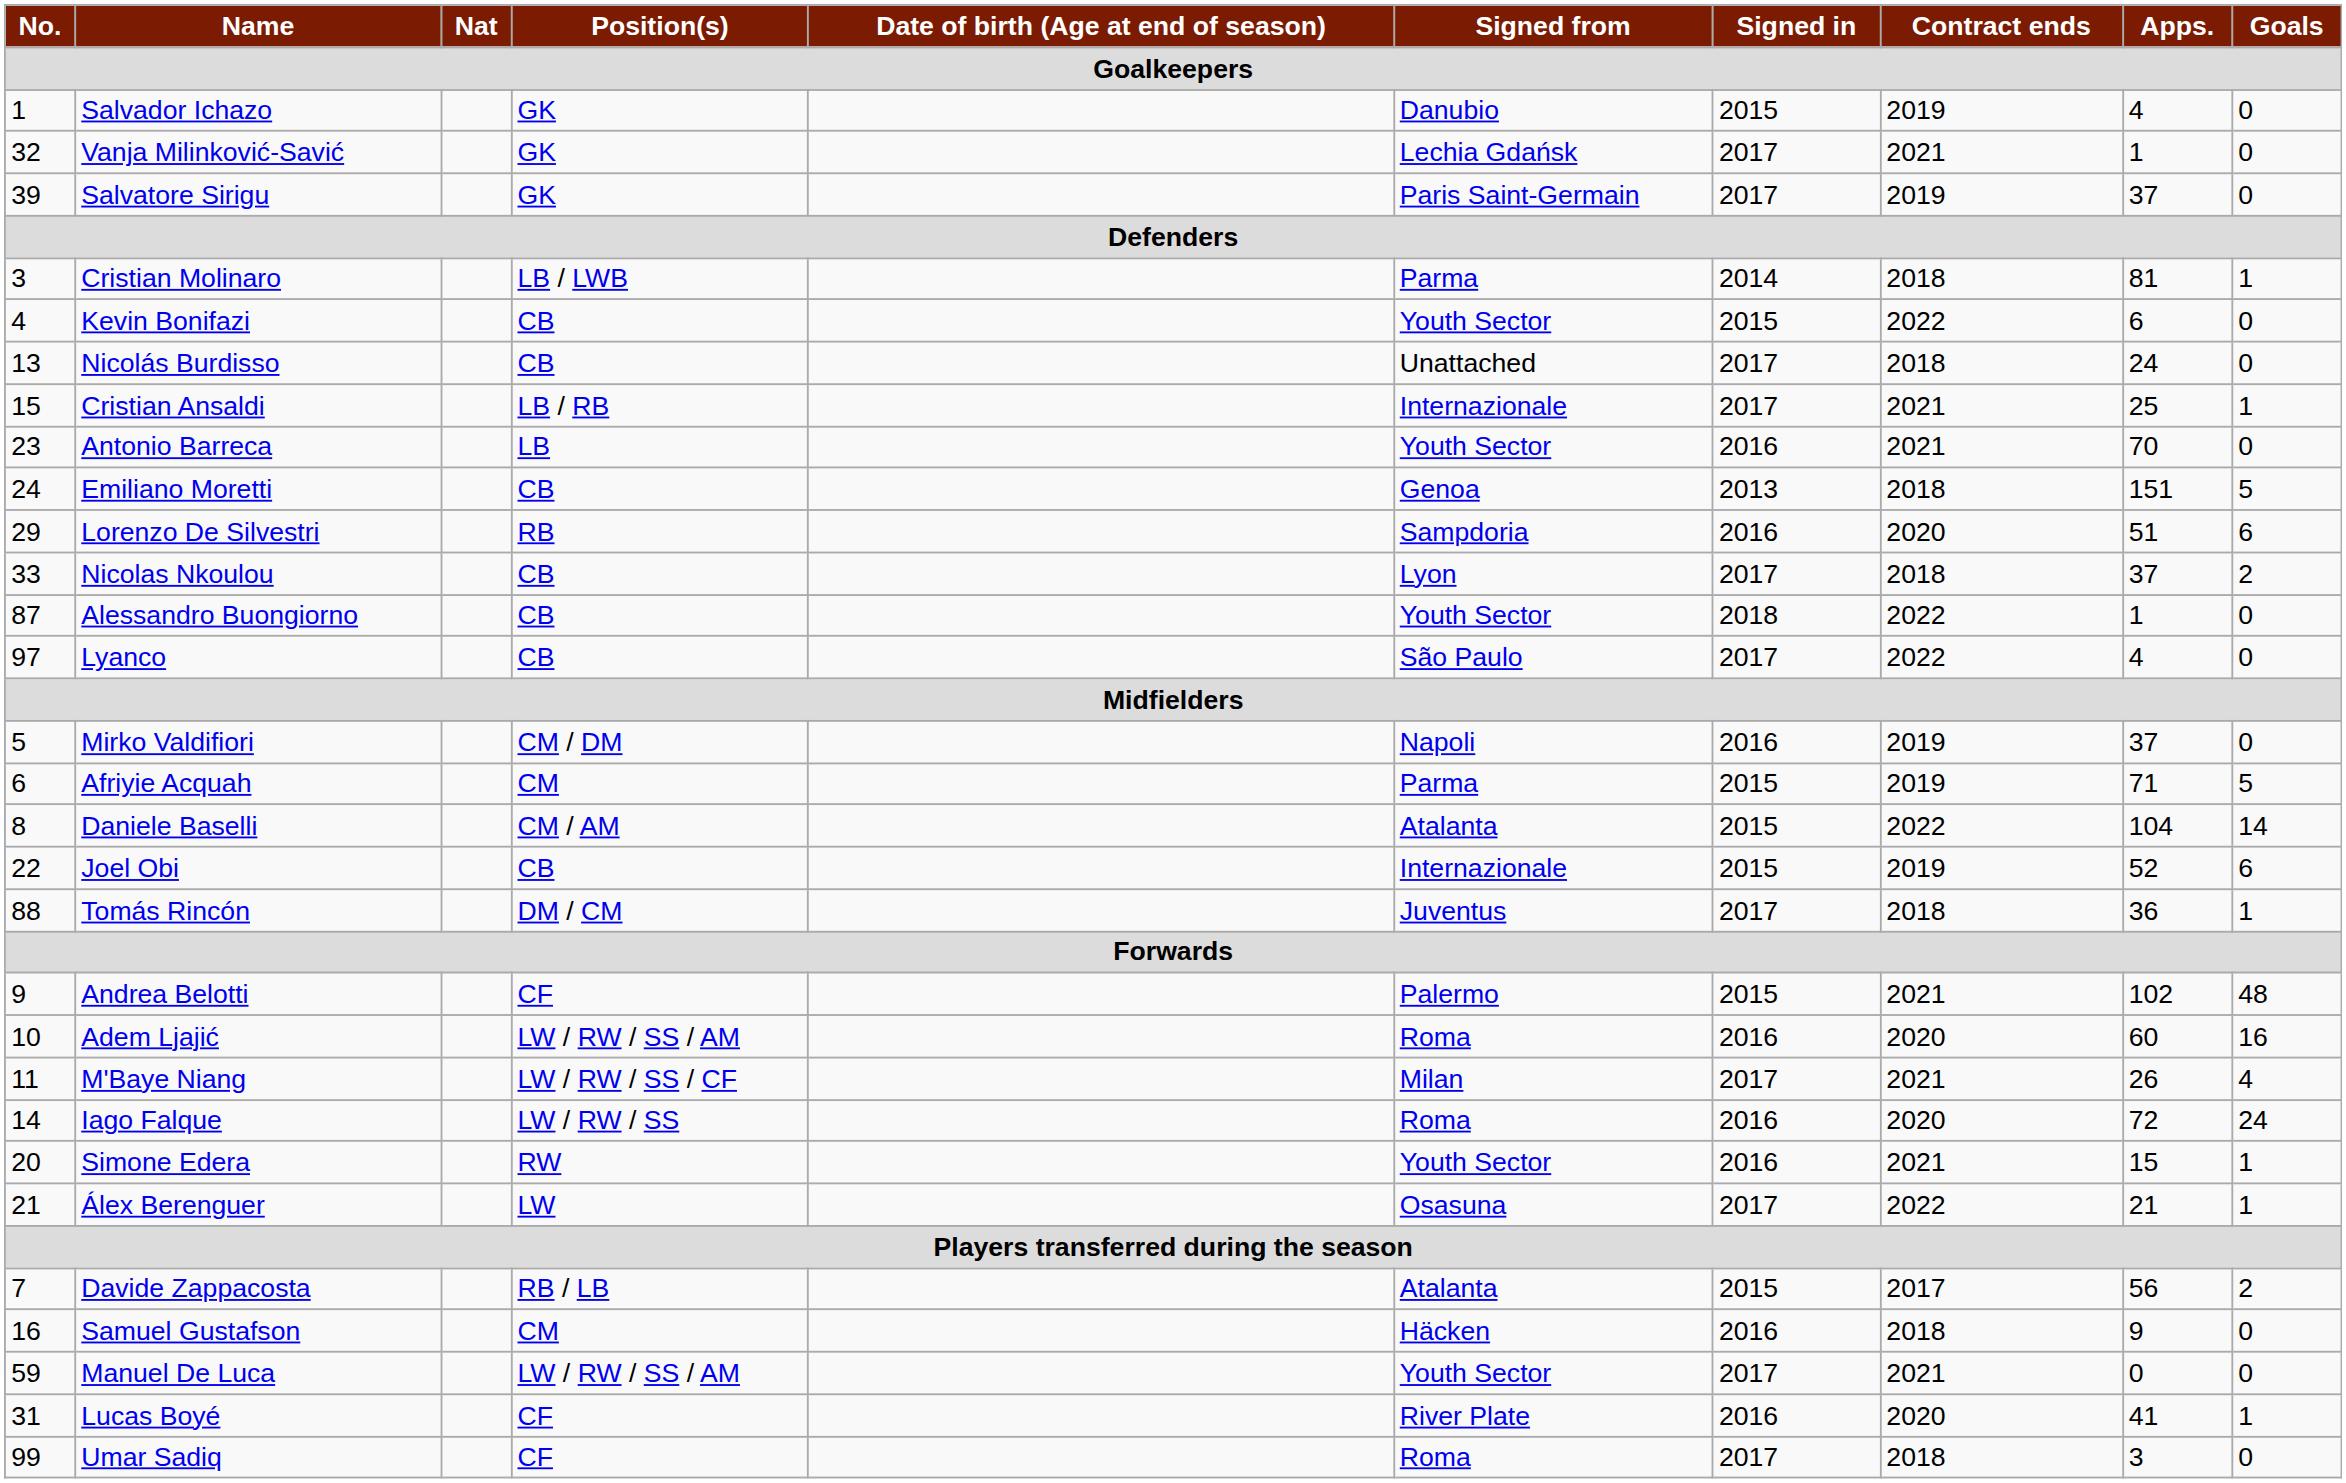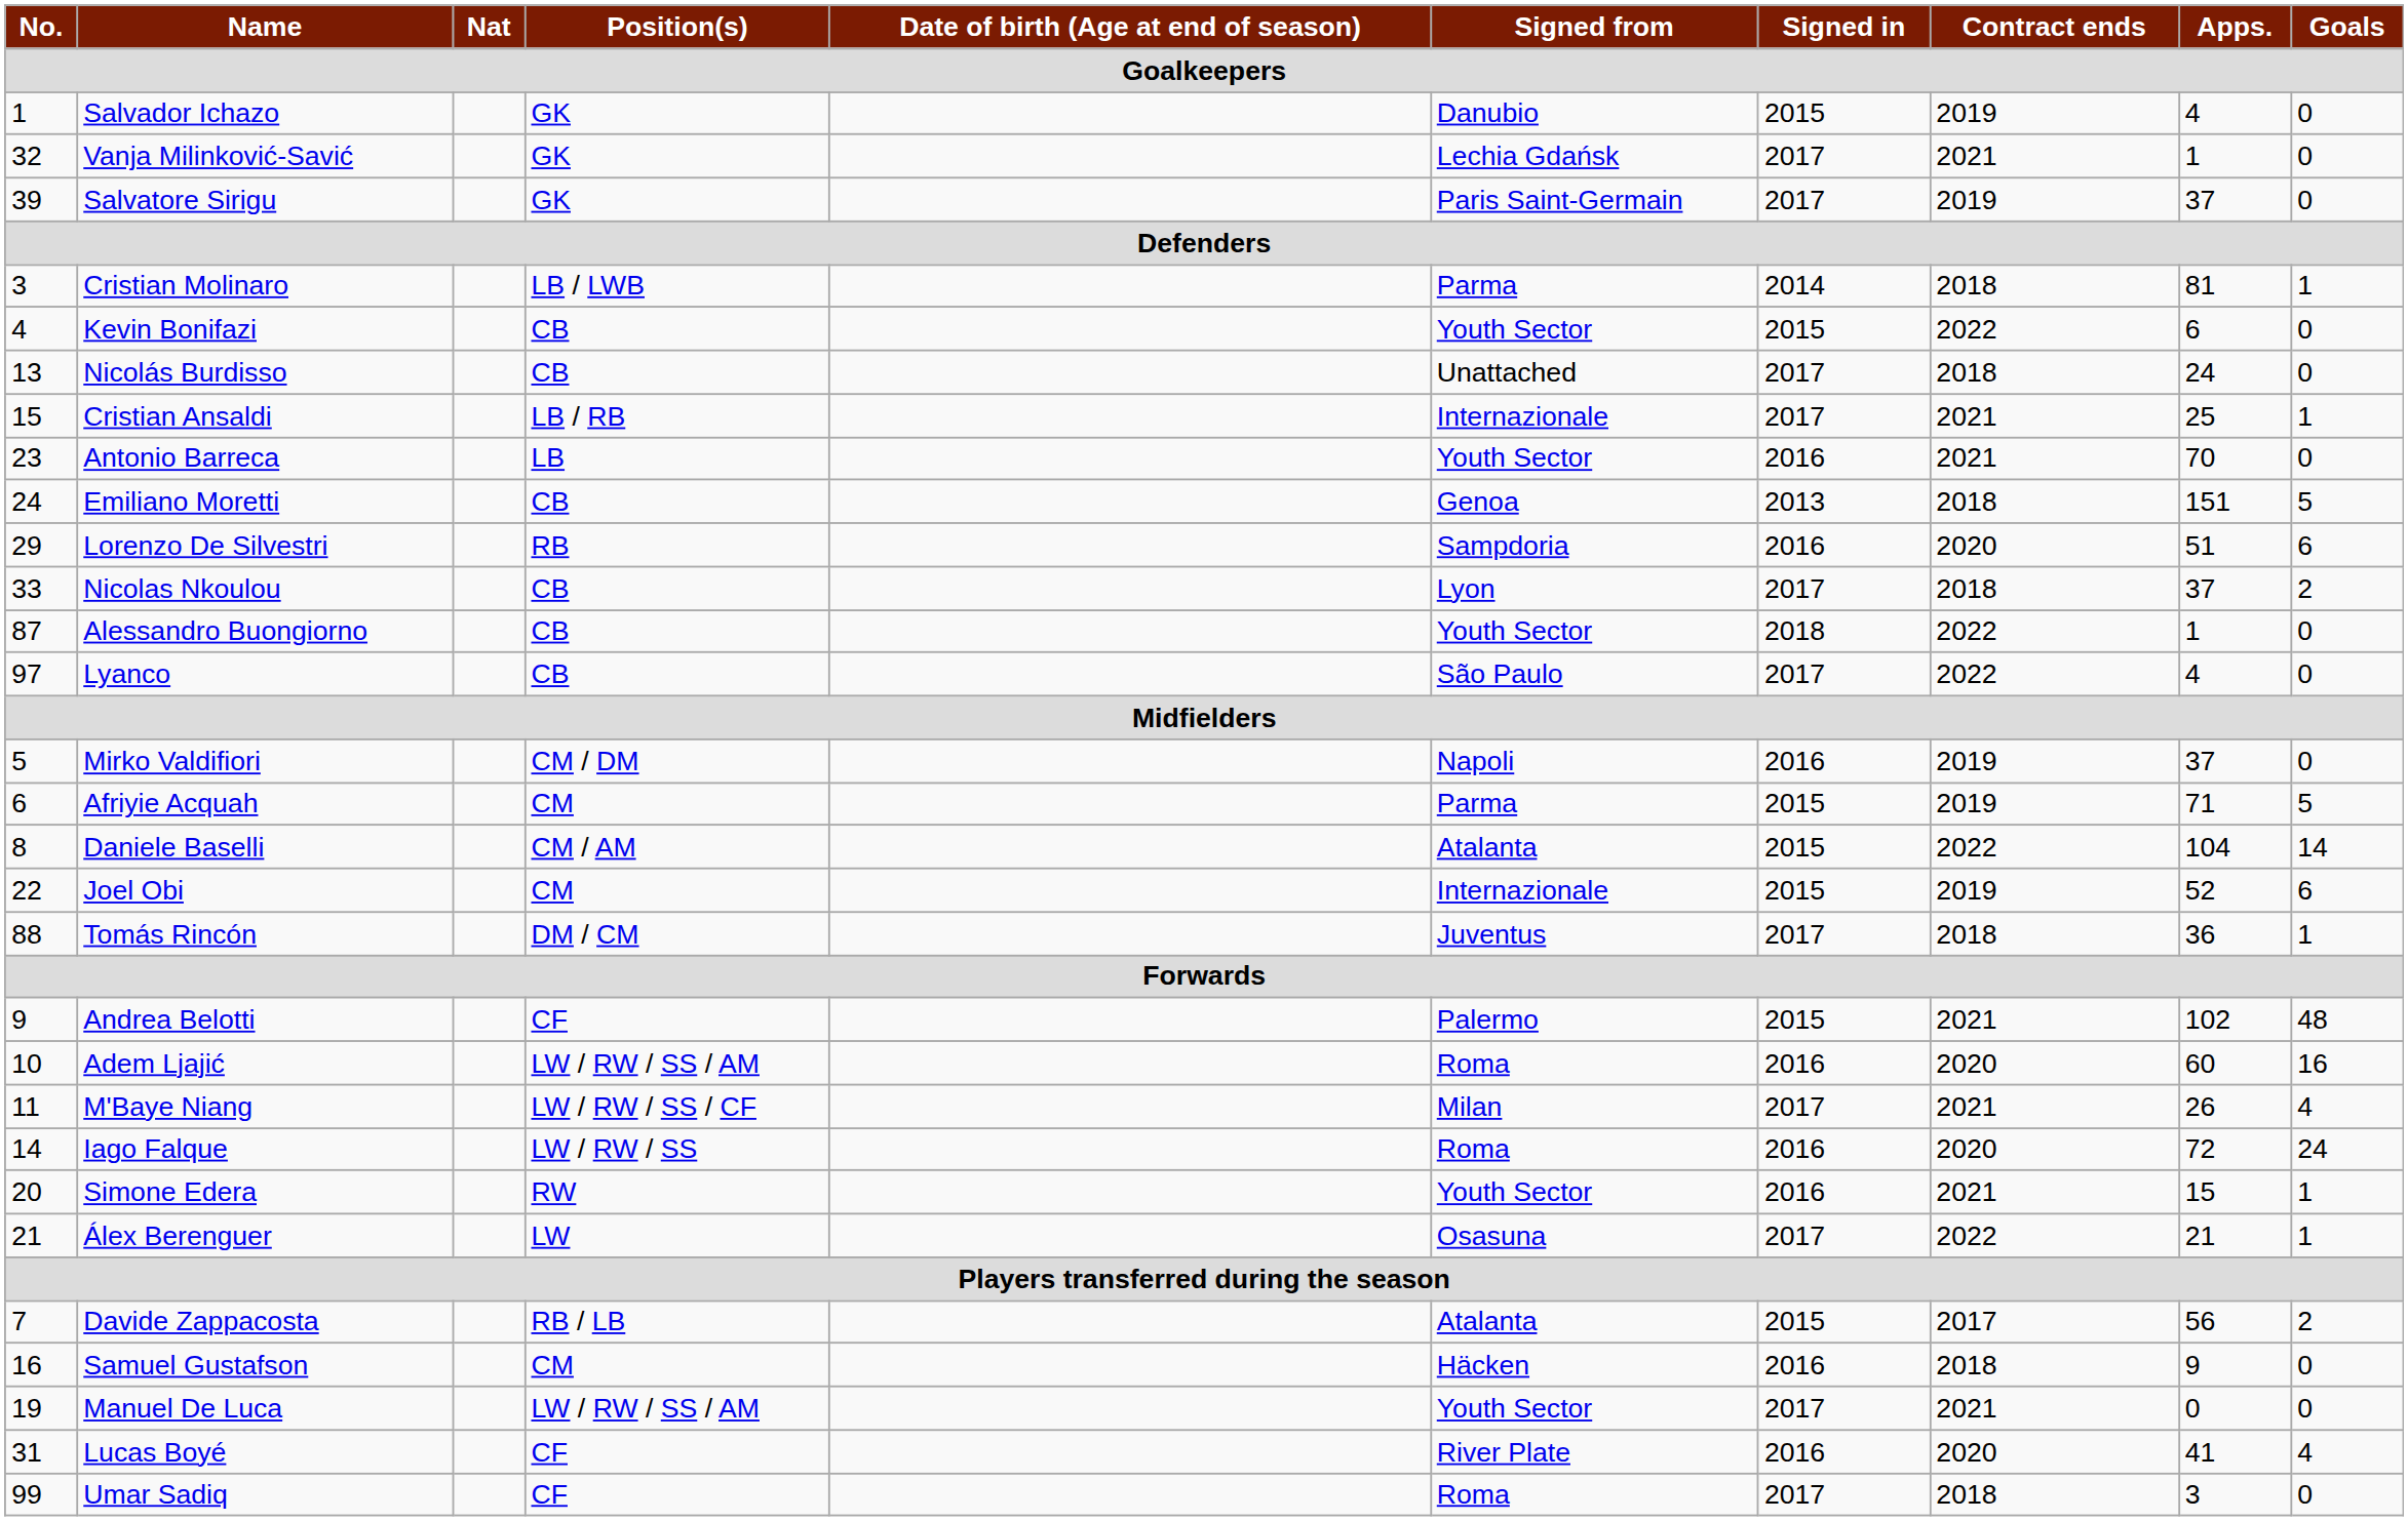 <table class="wikitable" style="text-align: left; font-size:90%" width=100%>
 <tr>
 <th style="background:#7B1B02; color:white; text-align:center;">No.</th>
 <th style="background:#7B1B02; color:white; text-align:center;">Name</th>
 <th style="background:#7B1B02; color:white; text-align:center;">Nat</th>
 <th style="background:#7B1B02; color:white; text-align:center;">Position(s)</th>
 <th style="background:#7B1B02; color:white; text-align:center;">Date of birth (Age at end of season)</th>
 <th style="background:#7B1B02; color:white; text-align:center;">Signed from</th>
 <th style="background:#7B1B02; color:white; text-align:center;">Signed in</th>
 <th style="background:#7B1B02; color:white; text-align:center;">Contract ends</th>
 <th style="background:#7B1B02; color:white; text-align:center;">Apps.</th>
 <th style="background:#7B1B02; color:white; text-align:center;">Goals</th>
 </tr>
 <tr>
 <th colspan=10 style="background:#DCDCDC; text-align:center;">Goalkeepers</th>
 </tr>
 <tr>
 <td>1</td>
 <td><a href='#'>Salvador Ichazo</a></td>
 <td></td>
 <td><a href='#'>GK</a></td>
 <td></td>
 <td> <a href='#'>Danubio</a></td>
 <td>2015</td>
 <td>2019</td>
 <td>4</td>
 <td>0</td>
 </tr>
 <tr>
 <td>32</td>
 <td><a href='#'>Vanja Milinković-Savić</a></td>
 <td></td>
 <td><a href='#'>GK</a></td>
 <td></td>
 <td> <a href='#'>Lechia Gdańsk</a></td>
 <td>2017</td>
 <td>2021</td>
 <td>1</td>
 <td>0</td>
 </tr>
 <tr>
 <td>39</td>
 <td><a href='#'>Salvatore Sirigu</a></td>
 <td></td>
 <td><a href='#'>GK</a></td>
 <td></td>
 <td> <a href='#'>Paris Saint-Germain</a></td>
 <td>2017</td>
 <td>2019</td>
 <td>37</td>
 <td>0</td>
 </tr>
 <tr>
 <th colspan=10 style="background:#DCDCDC; text-align:center;">Defenders</th>
 </tr>
 <tr>
 <td>3</td>
 <td><a href='#'>Cristian Molinaro</a></td>
 <td></td>
 <td><a href='#'>LB</a> / <a href='#'>LWB</a></td>
 <td></td>
 <td> <a href='#'>Parma</a></td>
 <td>2014</td>
 <td>2018</td>
 <td>81</td>
 <td>1</td>
 </tr>
 <tr>
 <td>4</td>
 <td><a href='#'>Kevin Bonifazi</a></td>
 <td></td>
 <td><a href='#'>CB</a></td>
 <td></td>
 <td> <a href='#'>Youth Sector</a></td>
 <td>2015</td>
 <td>2022</td>
 <td>6</td>
 <td>0</td>
 </tr>
 <tr>
 <td>13</td>
 <td><a href='#'>Nicolás Burdisso</a></td>
 <td></td>
 <td><a href='#'>CB</a></td>
 <td></td>
 <td>Unattached</td>
 <td>2017</td>
 <td>2018</td>
 <td>24</td>
 <td>0</td>
 </tr>
 <tr>
 <td>15</td>
 <td><a href='#'>Cristian Ansaldi</a></td>
 <td></td>
 <td><a href='#'>LB</a> / <a href='#'>RB</a></td>
 <td></td>
 <td> <a href='#'>Internazionale</a></td>
 <td>2017</td>
 <td>2021</td>
 <td>25</td>
 <td>1</td>
 </tr>
 <tr>
 <td>23</td>
 <td><a href='#'>Antonio Barreca</a></td>
 <td></td>
 <td><a href='#'>LB</a></td>
 <td></td>
 <td> <a href='#'>Youth Sector</a></td>
 <td>2016</td>
 <td>2021</td>
 <td>70</td>
 <td>0</td>
 </tr>
 <tr>
 <td>24</td>
 <td><a href='#'>Emiliano Moretti</a></td>
 <td></td>
 <td><a href='#'>CB</a></td>
 <td></td>
 <td> <a href='#'>Genoa</a></td>
 <td>2013</td>
 <td>2018</td>
 <td>151</td>
 <td>5</td>
 </tr>
 <tr>
 <td>29</td>
 <td><a href='#'>Lorenzo De Silvestri</a></td>
 <td></td>
 <td><a href='#'>RB</a></td>
 <td></td>
 <td> <a href='#'>Sampdoria</a></td>
 <td>2016</td>
 <td>2020</td>
 <td>51</td>
 <td>6</td>
 </tr>
 <tr>
 <td>33</td>
 <td><a href='#'>Nicolas Nkoulou</a></td>
 <td></td>
 <td><a href='#'>CB</a></td>
 <td></td>
 <td> <a href='#'>Lyon</a></td>
 <td>2017</td>
 <td>2018</td>
 <td>37</td>
 <td>2</td>
 </tr>
 <tr>
 <td>87</td>
 <td><a href='#'>Alessandro Buongiorno</a></td>
 <td></td>
 <td><a href='#'>CB</a></td>
 <td></td>
 <td> <a href='#'>Youth Sector</a></td>
 <td>2018</td>
 <td>2022</td>
 <td>1</td>
 <td>0</td>
 </tr>
 <tr>
 <td>97</td>
 <td><a href='#'>Lyanco</a></td>
 <td></td>
 <td><a href='#'>CB</a></td>
 <td></td>
 <td> <a href='#'>São Paulo</a></td>
 <td>2017</td>
 <td>2022</td>
 <td>4</td>
 <td>0</td>
 </tr>
 <tr>
 <th colspan=10 style="background:#DCDCDC; text-align:center;">Midfielders</th>
 </tr>
 <tr>
 <td>5</td>
 <td><a href='#'>Mirko Valdifiori</a></td>
 <td></td>
 <td><a href='#'>CM</a> / <a href='#'>DM</a></td>
 <td></td>
 <td> <a href='#'>Napoli</a></td>
 <td>2016</td>
 <td>2019</td>
 <td>37</td>
 <td>0</td>
 </tr>
 <tr>
 <td>6</td>
 <td><a href='#'>Afriyie Acquah</a></td>
 <td></td>
 <td><a href='#'>CM</a></td>
 <td></td>
 <td> <a href='#'>Parma</a></td>
 <td>2015</td>
 <td>2019</td>
 <td>71</td>
 <td>5</td>
 </tr>
 <tr>
 <td>8</td>
 <td><a href='#'>Daniele Baselli</a></td>
 <td></td>
 <td><a href='#'>CM</a> / <a href='#'>AM</a></td>
 <td></td>
 <td> <a href='#'>Atalanta</a></td>
 <td>2015</td>
 <td>2022</td>
 <td>104</td>
 <td>14</td>
 </tr>
 <tr>
 <td>22</td>
 <td><a href='#'>Joel Obi</a></td>
 <td></td>
-<td><a href='#'>CB</a></td>
+<td><a href='#'>CM</a></td>
 <td></td>
 <td> <a href='#'>Internazionale</a></td>
 <td>2015</td>
 <td>2019</td>
 <td>52</td>
 <td>6</td>
 </tr>
 <tr>
 <td>88</td>
 <td><a href='#'>Tomás Rincón</a></td>
 <td></td>
 <td><a href='#'>DM</a> / <a href='#'>CM</a></td>
 <td></td>
 <td> <a href='#'>Juventus</a></td>
 <td>2017</td>
 <td>2018</td>
 <td>36</td>
 <td>1</td>
 </tr>
 <tr>
 <th colspan=10 style="background:#DCDCDC; text-align:center;">Forwards</th>
 </tr>
 <tr>
 <td>9</td>
 <td><a href='#'>Andrea Belotti</a></td>
 <td></td>
 <td><a href='#'>CF</a></td>
 <td></td>
 <td> <a href='#'>Palermo</a></td>
 <td>2015</td>
 <td>2021</td>
 <td>102</td>
 <td>48</td>
 </tr>
 <tr>
 <td>10</td>
 <td><a href='#'>Adem Ljajić</a></td>
 <td></td>
 <td><a href='#'>LW</a> / <a href='#'>RW</a> / <a href='#'>SS</a> / <a href='#'>AM</a></td>
 <td></td>
 <td> <a href='#'>Roma</a></td>
 <td>2016</td>
 <td>2020</td>
 <td>60</td>
 <td>16</td>
 </tr>
 <tr>
 <td>11</td>
 <td><a href='#'>M'Baye Niang</a></td>
 <td></td>
 <td><a href='#'>LW</a> / <a href='#'>RW</a> / <a href='#'>SS</a> / <a href='#'>CF</a></td>
 <td></td>
 <td> <a href='#'>Milan</a></td>
 <td>2017</td>
 <td>2021</td>
 <td>26</td>
 <td>4</td>
 </tr>
 <tr>
 <td>14</td>
 <td><a href='#'>Iago Falque</a></td>
 <td></td>
 <td><a href='#'>LW</a> / <a href='#'>RW</a> / <a href='#'>SS</a></td>
 <td></td>
 <td> <a href='#'>Roma</a></td>
 <td>2016</td>
 <td>2020</td>
 <td>72</td>
 <td>24</td>
 </tr>
 <tr>
 <td>20</td>
 <td><a href='#'>Simone Edera</a></td>
 <td></td>
 <td><a href='#'>RW</a></td>
 <td></td>
 <td> <a href='#'>Youth Sector</a></td>
 <td>2016</td>
 <td>2021</td>
 <td>15</td>
 <td>1</td>
 </tr>
 <tr>
 <td>21</td>
 <td><a href='#'>Álex Berenguer</a></td>
 <td></td>
 <td><a href='#'>LW</a></td>
 <td></td>
 <td> <a href='#'>Osasuna</a></td>
 <td>2017</td>
 <td>2022</td>
 <td>21</td>
 <td>1</td>
 </tr>
 <tr>
 <th colspan=10 style="background:#DCDCDC; text-align:center;">Players transferred during the season</th>
 </tr>
 <tr>
 <td>7</td>
 <td><a href='#'>Davide Zappacosta</a></td>
 <td></td>
 <td><a href='#'>RB</a> / <a href='#'>LB</a></td>
 <td></td>
 <td> <a href='#'>Atalanta</a></td>
 <td>2015</td>
 <td>2017</td>
 <td>56</td>
 <td>2</td>
 </tr>
 <tr>
 <td>16</td>
 <td><a href='#'>Samuel Gustafson</a></td>
 <td></td>
 <td><a href='#'>CM</a></td>
 <td></td>
 <td> <a href='#'>Häcken</a></td>
 <td>2016</td>
 <td>2018</td>
 <td>9</td>
 <td>0</td>
 </tr>
 <tr>
-<td>59</td>
+<td>19</td>
 <td><a href='#'>Manuel De Luca</a></td>
 <td></td>
 <td><a href='#'>LW</a> / <a href='#'>RW</a> / <a href='#'>SS</a> / <a href='#'>AM</a></td>
 <td></td>
 <td> <a href='#'>Youth Sector</a></td>
 <td>2017</td>
 <td>2021</td>
 <td>0</td>
 <td>0</td>
 </tr>
 <tr>
 <td>31</td>
 <td><a href='#'>Lucas Boyé</a></td>
 <td></td>
 <td><a href='#'>CF</a></td>
 <td></td>
 <td> <a href='#'>River Plate</a></td>
 <td>2016</td>
 <td>2020</td>
 <td>41</td>
-<td>1</td>
+<td>4</td>
 </tr>
 <tr>
 <td>99</td>
 <td><a href='#'>Umar Sadiq</a></td>
 <td></td>
 <td><a href='#'>CF</a></td>
 <td></td>
 <td> <a href='#'>Roma</a></td>
 <td>2017</td>
 <td>2018</td>
 <td>3</td>
 <td>0</td>
 </tr>
 </table>
